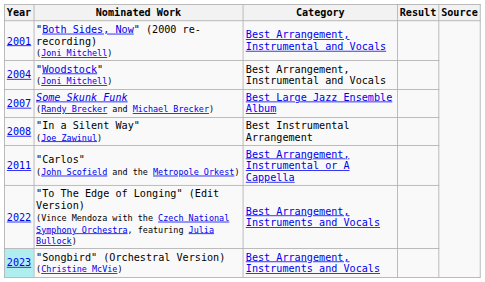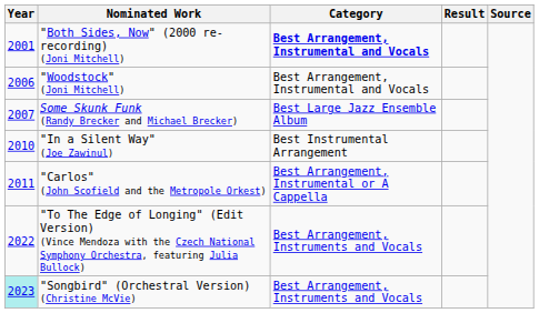 <table class="wikitable">
 <tr>
 <th>Year</th>
 <th>Nominated Work</th>
 <th>Category</th>
 <th>Result</th>
 <th>Source</th>
 </tr>
 <tr>
 <td><a href='#'>2001</a></td>
 <td>"<a href='#'>Both Sides, Now</a>" (2000 re-recording)<br><small>(<a href='#'>Joni Mitchell</a>)</small></td>
-<td><a href='#'>Best Arrangement, Instrumental and Vocals</a></td>
+<td><strong><a href='#'>Best Arrangement, Instrumental and Vocals</a></strong></td>
 <td></td>
 <td rowspan="7" style="text-align:center;"></td>
 </tr>
 <tr>
-<td><a href='#'>2004</a></td>
+<td><a href='#'>2006</a></td>
 <td>"<a href='#'>Woodstock</a>"<br><small>(<a href='#'>Joni Mitchell</a>)</small></td>
 <td>Best Arrangement, Instrumental and Vocals</td>
 <td></td>
 </tr>
 <tr>
 <td><a href='#'>2007</a></td>
 <td><em><a href='#'>Some Skunk Funk</a></em><br><small>(<a href='#'>Randy Brecker</a> and <a href='#'>Michael Brecker</a>)</small></td>
 <td><a href='#'>Best Large Jazz Ensemble Album</a></td>
 <td></td>
 </tr>
 <tr>
-<td><a href='#'>2008</a></td>
+<td><a href='#'>2010</a></td>
 <td>"In a Silent Way"<br><small>(<a href='#'>Joe Zawinul</a>)</small></td>
 <td>Best Instrumental Arrangement</td>
 <td></td>
 </tr>
 <tr>
 <td><a href='#'>2011</a></td>
 <td>"Carlos"<br><small>(<a href='#'>John Scofield</a> and the <a href='#'>Metropole Orkest</a>)</small></td>
 <td><a href='#'>Best Arrangement, Instrumental or A Cappella</a></td>
 <td></td>
 </tr>
 <tr>
 <td><a href='#'>2022</a></td>
 <td>"To The Edge of Longing" (Edit Version)<br><small>(Vince Mendoza with the <a href='#'>Czech National Symphony Orchestra</a>, featuring <a href='#'>Julia Bullock</a>)</small></td>
 <td><a href='#'>Best Arrangement, Instruments and Vocals</a></td>
 <td></td>
 </tr>
 <tr>
 <td style="background: paleturquoise;"><a href='#'>2023</a></td>
 <td>"Songbird" (Orchestral Version)<br><small>(<a href='#'>Christine McVie</a>)</small></td>
 <td><a href='#'>Best Arrangement, Instruments and Vocals</a></td>
 <td></td>
 </tr>
 </table>
